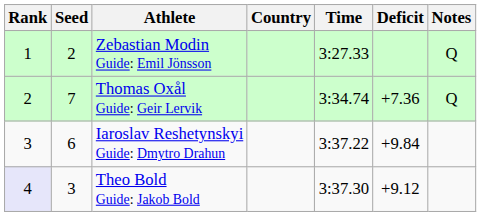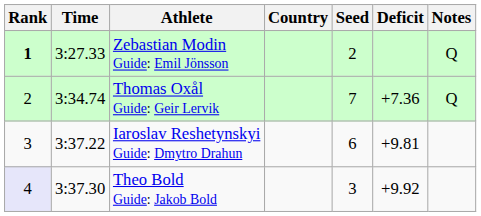 <table class="wikitable sortable" style="text-align:center">
 <tr>
 <th>Rank</th>
-<th>Seed</th>
+<th>Time</th>
 <th>Athlete</th>
 <th>Country</th>
-<th>Time</th>
+<th>Seed</th>
 <th>Deficit</th>
 <th>Notes</th>
 </tr>
 <tr bgcolor=ccffcc>
-<td>1</td>
-<td>2</td>
+<td><strong>1</strong></td>
+<td>3:27.33</td>
 <td align=left><a href='#'>Zebastian Modin</a><br><small><a href='#'>Guide</a>: <a href='#'>Emil Jönsson</a></small></td>
 <td align=left></td>
-<td>3:27.33</td>
+<td>2</td>
 <td></td>
 <td>Q</td>
 </tr>
 <tr bgcolor=ccffcc>
 <td>2</td>
-<td>7</td>
+<td>3:34.74</td>
 <td align=left><a href='#'>Thomas Oxål</a><br><small><a href='#'>Guide</a>: <a href='#'>Geir Lervik</a></small></td>
 <td align=left></td>
-<td>3:34.74</td>
+<td>7</td>
 <td>+7.36</td>
 <td>Q</td>
 </tr>
 <tr>
 <td>3</td>
-<td>6</td>
+<td>3:37.22</td>
 <td align=left><a href='#'>Iaroslav Reshetynskyi</a><br><small><a href='#'>Guide</a>: <a href='#'>Dmytro Drahun</a></small></td>
 <td align=left></td>
-<td>3:37.22</td>
-<td>+9.84</td>
+<td>6</td>
+<td>+9.81</td>
 <td></td>
 </tr>
 <tr>
 <td style="background: lavender;">4</td>
-<td>3</td>
+<td>3:37.30</td>
 <td align=left><a href='#'>Theo Bold</a><br><small><a href='#'>Guide</a>: <a href='#'>Jakob Bold</a></small></td>
 <td align=left></td>
-<td>3:37.30</td>
-<td>+9.12</td>
+<td>3</td>
+<td>+9.92</td>
 <td></td>
 </tr>
 </table>
